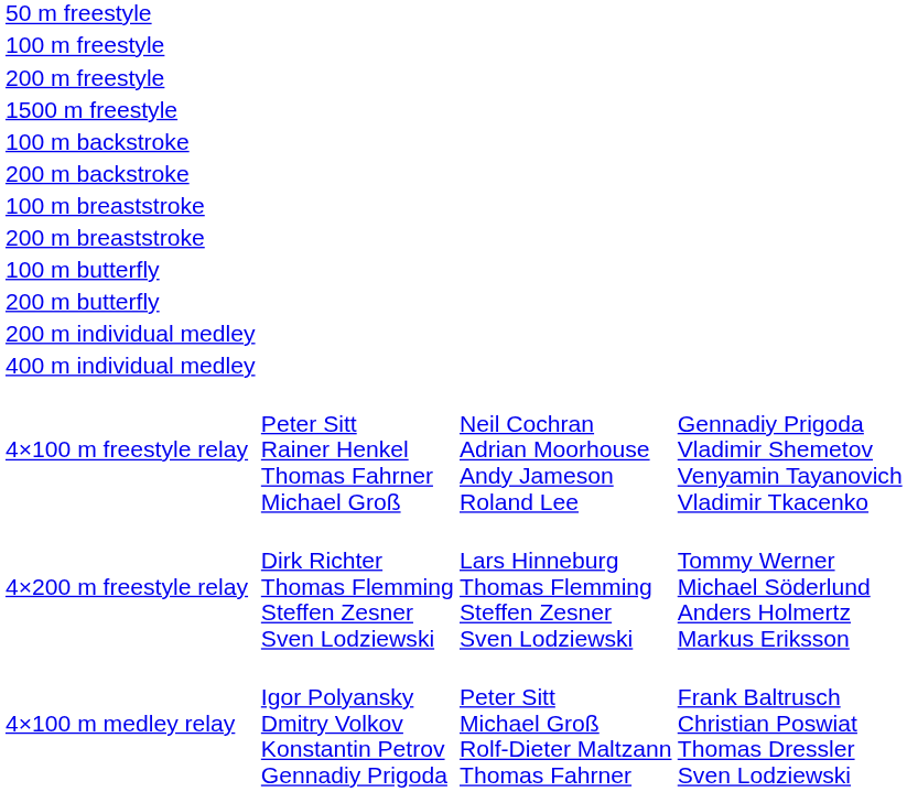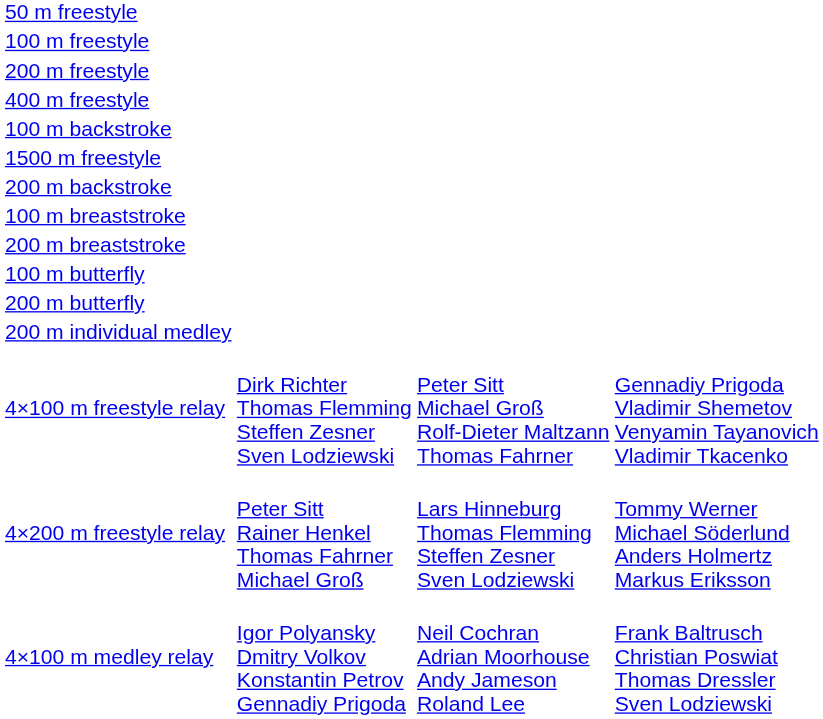 <table>
 <tr>
 <td><a href='#'>50 m freestyle</a></td>
 <td></td>
 <td></td>
 <td></td>
 </tr>
 <tr>
 <td><a href='#'>100 m freestyle</a></td>
 <td></td>
 <td></td>
 <td></td>
 </tr>
 <tr>
 <td><a href='#'>200 m freestyle</a></td>
 <td></td>
 <td></td>
 <td></td>
 </tr>
 <tr>
-<td><a href='#'>1500 m freestyle</a></td>
+<td><a href='#'>400 m freestyle</a></td>
 <td></td>
 <td></td>
 <td></td>
 </tr>
 <tr>
 <td><a href='#'>100 m backstroke</a></td>
+<td></td>
+<td></td>
+<td></td>
+</tr>
+<tr>
+<td><a href='#'>1500 m freestyle</a></td>
 <td></td>
 <td></td>
 <td></td>
 </tr>
 <tr>
 <td><a href='#'>200 m backstroke</a></td>
 <td></td>
 <td></td>
 <td></td>
 </tr>
 <tr>
 <td><a href='#'>100 m breaststroke</a></td>
 <td></td>
 <td></td>
 <td></td>
 </tr>
 <tr>
 <td><a href='#'>200 m breaststroke</a></td>
 <td></td>
 <td></td>
 <td></td>
 </tr>
 <tr>
 <td><a href='#'>100 m butterfly</a></td>
 <td></td>
 <td></td>
 <td></td>
 </tr>
 <tr>
 <td><a href='#'>200 m butterfly</a></td>
 <td></td>
 <td></td>
 <td></td>
 </tr>
 <tr>
 <td><a href='#'>200 m individual medley</a></td>
 <td></td>
 <td></td>
 <td></td>
 </tr>
 <tr>
-<td><a href='#'>400 m individual medley</a></td>
-<td></td>
-<td></td>
-<td></td>
-</tr>
-<tr>
 <td><a href='#'>4×100 m freestyle relay</a></td>
-<td><br><a href='#'>Peter Sitt</a><br><a href='#'>Rainer Henkel</a><br><a href='#'>Thomas Fahrner</a><br><a href='#'>Michael Groß</a></td>
-<td><br><a href='#'>Neil Cochran</a><br><a href='#'>Adrian Moorhouse</a><br><a href='#'>Andy Jameson</a><br><a href='#'>Roland Lee</a></td>
+<td><br><a href='#'>Dirk Richter</a><br><a href='#'>Thomas Flemming</a><br><a href='#'>Steffen Zesner</a><br><a href='#'>Sven Lodziewski</a></td>
+<td><br><a href='#'>Peter Sitt</a><br><a href='#'>Michael Groß</a><br><a href='#'>Rolf-Dieter Maltzann</a><br><a href='#'>Thomas Fahrner</a></td>
 <td><br><a href='#'>Gennadiy Prigoda</a><br><a href='#'>Vladimir Shemetov</a><br><a href='#'>Venyamin Tayanovich</a><br><a href='#'>Vladimir Tkacenko</a></td>
 </tr>
 <tr>
 <td><a href='#'>4×200 m freestyle relay</a></td>
-<td><br><a href='#'>Dirk Richter</a><br><a href='#'>Thomas Flemming</a><br><a href='#'>Steffen Zesner</a><br><a href='#'>Sven Lodziewski</a></td>
+<td><br><a href='#'>Peter Sitt</a><br><a href='#'>Rainer Henkel</a><br><a href='#'>Thomas Fahrner</a><br><a href='#'>Michael Groß</a></td>
 <td><br><a href='#'>Lars Hinneburg</a><br><a href='#'>Thomas Flemming</a><br><a href='#'>Steffen Zesner</a><br><a href='#'>Sven Lodziewski</a></td>
 <td><br><a href='#'>Tommy Werner</a><br><a href='#'>Michael Söderlund</a><br><a href='#'>Anders Holmertz</a><br><a href='#'>Markus Eriksson</a></td>
 </tr>
 <tr>
 <td><a href='#'>4×100 m medley relay</a></td>
 <td><br><a href='#'>Igor Polyansky</a><br><a href='#'>Dmitry Volkov</a><br><a href='#'>Konstantin Petrov</a><br><a href='#'>Gennadiy Prigoda</a></td>
-<td><br><a href='#'>Peter Sitt</a><br><a href='#'>Michael Groß</a><br><a href='#'>Rolf-Dieter Maltzann</a><br><a href='#'>Thomas Fahrner</a></td>
+<td><br><a href='#'>Neil Cochran</a><br><a href='#'>Adrian Moorhouse</a><br><a href='#'>Andy Jameson</a><br><a href='#'>Roland Lee</a></td>
 <td><br><a href='#'>Frank Baltrusch</a><br><a href='#'>Christian Poswiat</a><br><a href='#'>Thomas Dressler</a><br><a href='#'>Sven Lodziewski</a></td>
 </tr>
 </table>
